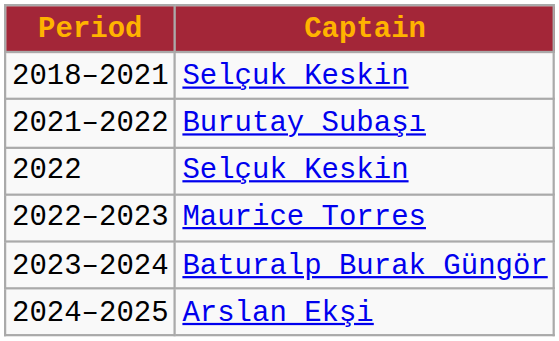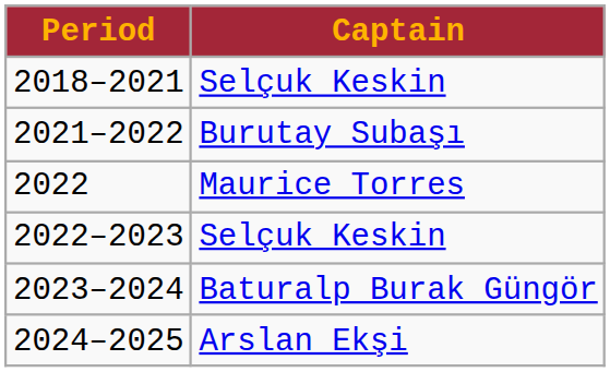 <table class="wikitable">
 <tr>
 <th style="color:#FFB300; background:#A32638;">Period</th>
 <th style="color:#FFB300; background:#A32638;">Captain</th>
 </tr>
 <tr>
 <td>2018–2021</td>
 <td> <a href='#'>Selçuk Keskin</a></td>
 </tr>
 <tr>
 <td>2021–2022</td>
 <td> <a href='#'>Burutay Subaşı</a></td>
 </tr>
 <tr>
 <td>2022</td>
-<td> <a href='#'>Selçuk Keskin</a></td>
+<td> <a href='#'>Maurice Torres</a></td>
 </tr>
 <tr>
 <td>2022–2023</td>
-<td> <a href='#'>Maurice Torres</a></td>
+<td> <a href='#'>Selçuk Keskin</a></td>
 </tr>
 <tr>
 <td>2023–2024</td>
 <td> <a href='#'>Baturalp Burak Güngör</a></td>
 </tr>
 <tr>
 <td>2024–2025</td>
 <td> <a href='#'>Arslan Ekşi</a></td>
 </tr>
 </table>
